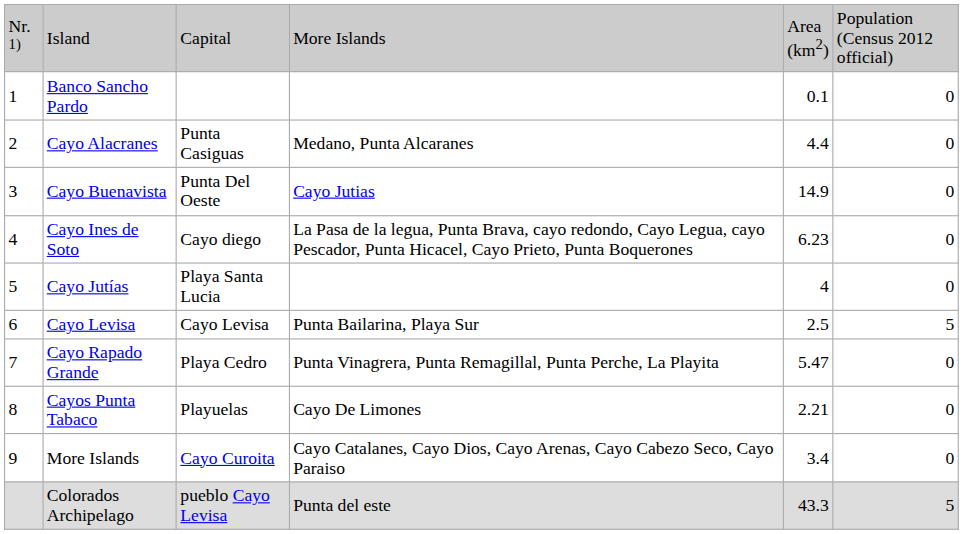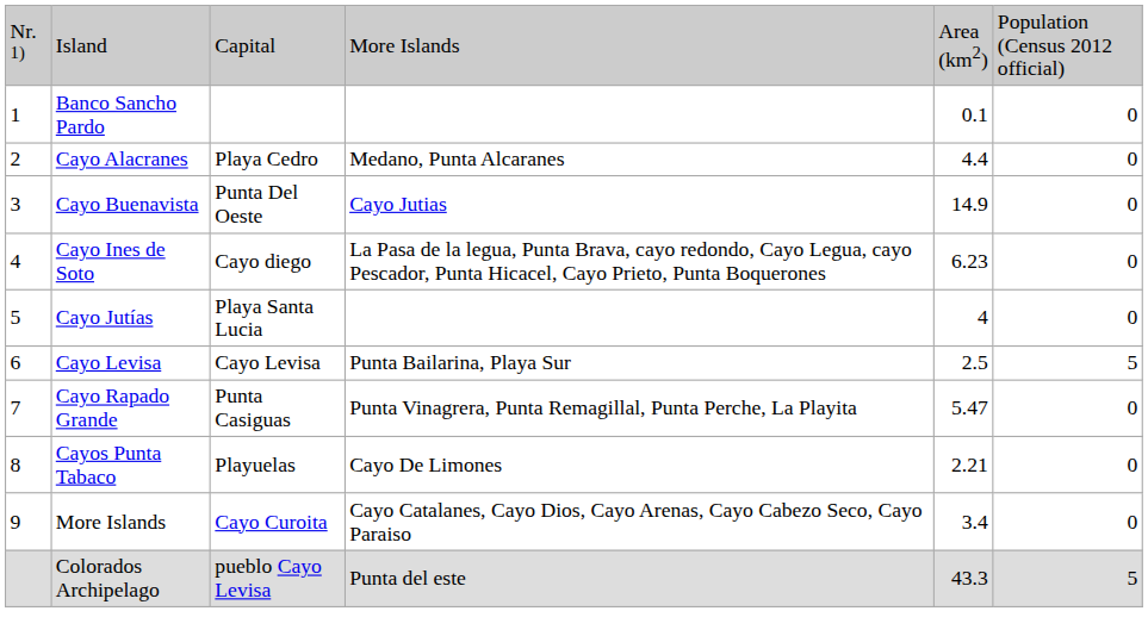 <table class="wikitable sortable">
 <tr>
 <td style="background: #CCC;">Nr.<sup> 1)</sup></td>
 <td style="background: #CCC;">Island</td>
 <td style="background: #CCC;">Capital</td>
 <td style="background: #CCC;">More Islands</td>
 <td style="background: #CCC;">Area<br>(km<sup>2</sup>)</td>
 <td style="background: #CCC;">Population<br>(Census 2012 official)</td>
 </tr>
 <tr style="background: #FFF;">
 <td>1</td>
 <td><a href='#'>Banco Sancho Pardo</a></td>
 <td></td>
 <td></td>
 <td align="right">0.1</td>
 <td align="right">0</td>
 </tr>
 <tr style="background: #FFF;">
 <td>2</td>
 <td><a href='#'>Cayo Alacranes</a></td>
-<td>Punta Casiguas</td>
+<td>Playa Cedro</td>
 <td>Medano, Punta Alcaranes</td>
 <td align="right">4.4</td>
 <td align="right">0</td>
 </tr>
 <tr style="background: #FFF;">
 <td>3</td>
 <td><a href='#'>Cayo Buenavista</a></td>
 <td>Punta Del Oeste</td>
 <td><a href='#'>Cayo Jutias</a></td>
 <td align="right">14.9</td>
 <td align="right">0</td>
 </tr>
 <tr style="background: #FFF;">
 <td>4</td>
 <td><a href='#'>Cayo Ines de Soto</a></td>
 <td>Cayo diego</td>
 <td>La Pasa de la legua, Punta Brava, cayo redondo, Cayo Legua, cayo Pescador, Punta Hicacel, Cayo Prieto, Punta Boquerones</td>
 <td align="right">6.23</td>
 <td align="right">0</td>
 </tr>
 <tr style="background: #FFF;">
 <td>5</td>
 <td><a href='#'>Cayo Jutías</a></td>
 <td>Playa Santa Lucia</td>
 <td></td>
 <td align="right">4</td>
 <td align="right">0</td>
 </tr>
 <tr style="background: #FFF;">
 <td>6</td>
 <td><a href='#'>Cayo Levisa</a></td>
 <td>Cayo Levisa</td>
 <td>Punta Bailarina, Playa Sur</td>
 <td align="right">2.5</td>
 <td align="right">5</td>
 </tr>
 <tr style="background: #FFF;">
 <td>7</td>
 <td><a href='#'>Cayo Rapado Grande</a></td>
-<td>Playa Cedro</td>
+<td>Punta Casiguas</td>
 <td>Punta Vinagrera, Punta Remagillal, Punta Perche, La Playita</td>
 <td align="right">5.47</td>
 <td align="right">0</td>
 </tr>
 <tr style="background: #FFF;">
 <td>8</td>
 <td><a href='#'>Cayos Punta Tabaco</a></td>
 <td>Playuelas</td>
 <td>Cayo De Limones</td>
 <td align="right">2.21</td>
 <td align="right">0</td>
 </tr>
 <tr style="background: #FFF;">
 <td>9</td>
 <td>More Islands</td>
 <td><a href='#'>Cayo Curoita</a></td>
 <td>Cayo Catalanes, Cayo Dios, Cayo Arenas, Cayo Cabezo Seco, Cayo Paraiso</td>
 <td align="right">3.4</td>
 <td align="right">0</td>
 </tr>
 <tr style="background: #DDD;" | class="sortbottom">
 <td> </td>
 <td>Colorados Archipelago</td>
 <td>pueblo <a href='#'>Cayo Levisa</a></td>
 <td>Punta del este</td>
 <td align="right">43.3</td>
 <td align="right">5</td>
 </tr>
 </table>
